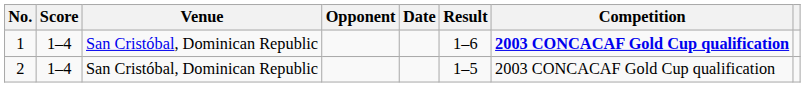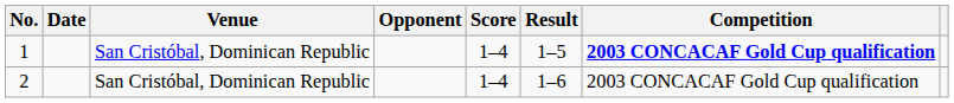 <table class="wikitable sortable">
 <tr>
 <th scope="col">No.</th>
-<th scope="col">Score</th>
+<th scope="col">Date</th>
 <th scope="col">Venue</th>
 <th scope="col">Opponent</th>
-<th scope="col">Date</th>
+<th scope="col">Score</th>
 <th scope="col">Result</th>
 <th scope="col">Competition</th>
 <th scope="col" class="unsortable"></th>
 </tr>
 <tr>
 <td style="text-align:center">1</td>
-<td style="text-align:center">1–4</td>
+<td></td>
 <td><a href='#'>San Cristóbal</a>, Dominican Republic</td>
 <td></td>
-<td></td>
-<td style="text-align:center">1–6</td>
+<td style="text-align:center">1–4</td>
+<td style="text-align:center">1–5</td>
 <td><strong><a href='#'>2003 CONCACAF Gold Cup qualification</a></strong></td>
 <td></td>
 </tr>
 <tr>
 <td style="text-align:center">2</td>
-<td style="text-align:center">1–4</td>
+<td></td>
 <td>San Cristóbal, Dominican Republic</td>
 <td></td>
-<td></td>
-<td style="text-align:center">1–5</td>
+<td style="text-align:center">1–4</td>
+<td style="text-align:center">1–6</td>
 <td>2003 CONCACAF Gold Cup qualification</td>
 <td></td>
 </tr>
 </table>
